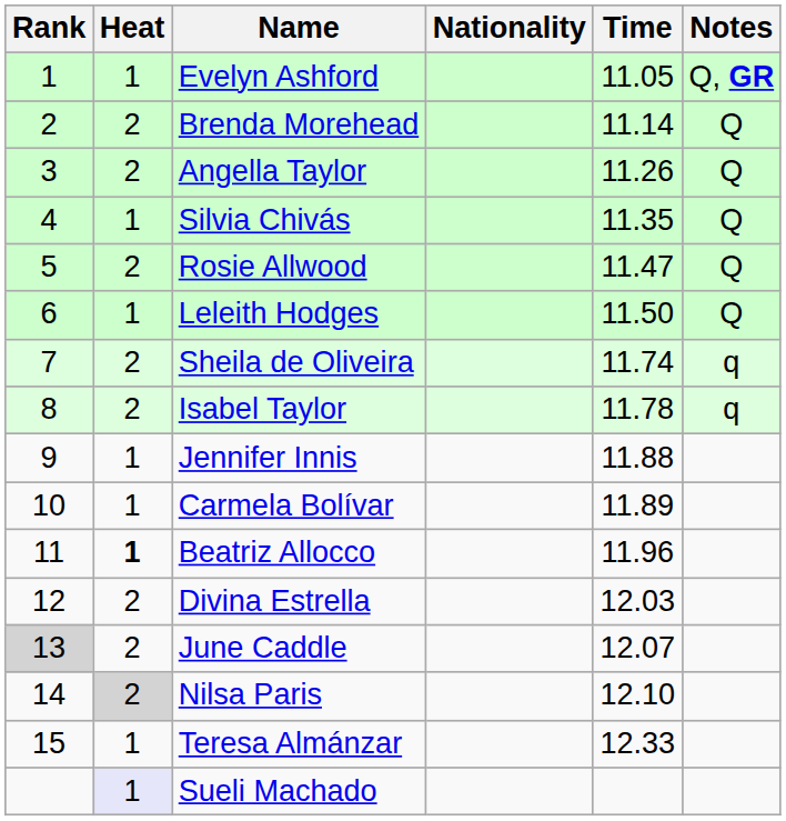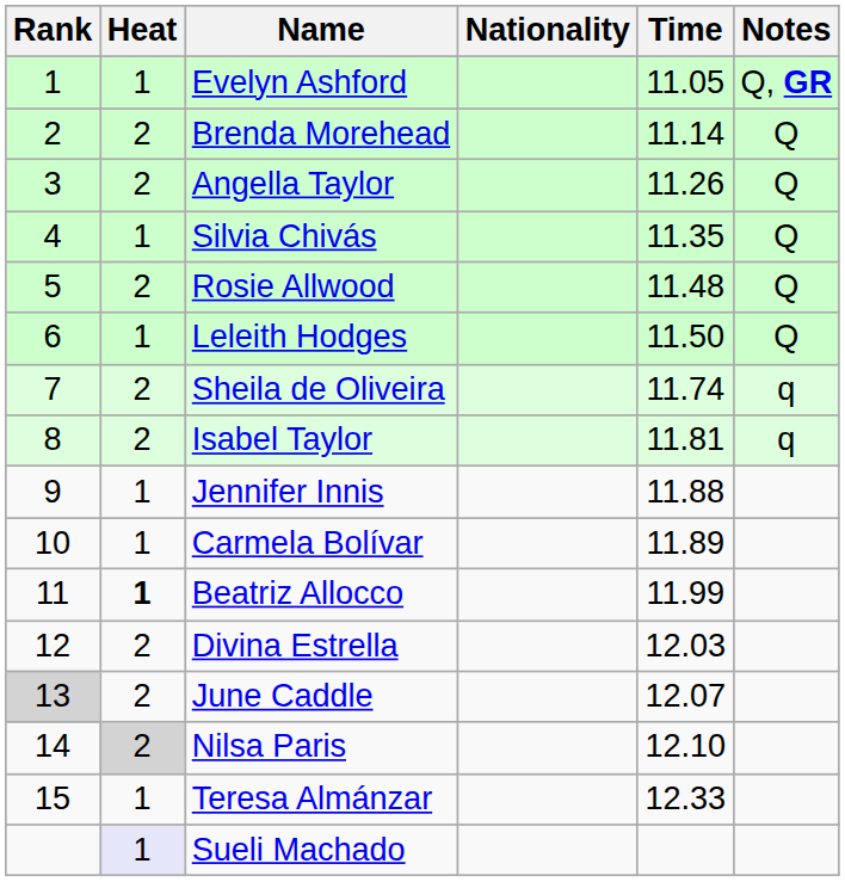 <table class="wikitable sortable" style="text-align:center">
 <tr>
 <th>Rank</th>
 <th>Heat</th>
 <th>Name</th>
 <th>Nationality</th>
 <th>Time</th>
 <th>Notes</th>
 </tr>
 <tr bgcolor=ccffcc>
 <td>1</td>
 <td>1</td>
 <td align=left><a href='#'>Evelyn Ashford</a></td>
 <td align=left></td>
 <td>11.05</td>
 <td>Q, <strong><a href='#'>GR</a></strong></td>
 </tr>
 <tr bgcolor=ccffcc>
 <td>2</td>
 <td>2</td>
 <td align=left><a href='#'>Brenda Morehead</a></td>
 <td align=left></td>
 <td>11.14</td>
 <td>Q</td>
 </tr>
 <tr bgcolor=ccffcc>
 <td>3</td>
 <td>2</td>
 <td align=left><a href='#'>Angella Taylor</a></td>
 <td align=left></td>
 <td>11.26</td>
 <td>Q</td>
 </tr>
 <tr bgcolor=ccffcc>
 <td>4</td>
 <td>1</td>
 <td align=left><a href='#'>Silvia Chivás</a></td>
 <td align=left></td>
 <td>11.35</td>
 <td>Q</td>
 </tr>
 <tr bgcolor=ccffcc>
 <td>5</td>
 <td>2</td>
 <td align=left><a href='#'>Rosie Allwood</a></td>
 <td align=left></td>
-<td>11.47</td>
+<td>11.48</td>
 <td>Q</td>
 </tr>
 <tr bgcolor=ccffcc>
 <td>6</td>
 <td>1</td>
 <td align=left><a href='#'>Leleith Hodges</a></td>
 <td align=left></td>
 <td>11.50</td>
 <td>Q</td>
 </tr>
 <tr bgcolor=ddffdd>
 <td>7</td>
 <td>2</td>
 <td align=left><a href='#'>Sheila de Oliveira</a></td>
 <td align=left></td>
 <td>11.74</td>
 <td>q</td>
 </tr>
 <tr bgcolor=ddffdd>
 <td>8</td>
 <td>2</td>
 <td align=left><a href='#'>Isabel Taylor</a></td>
 <td align=left></td>
-<td>11.78</td>
+<td>11.81</td>
 <td>q</td>
 </tr>
 <tr>
 <td>9</td>
 <td>1</td>
 <td align=left><a href='#'>Jennifer Innis</a></td>
 <td align=left></td>
 <td>11.88</td>
 <td></td>
 </tr>
 <tr>
 <td>10</td>
 <td>1</td>
 <td align=left><a href='#'>Carmela Bolívar</a></td>
 <td align=left></td>
 <td>11.89</td>
 <td></td>
 </tr>
 <tr>
 <td>11</td>
 <td><strong>1</strong></td>
 <td align=left><a href='#'>Beatriz Allocco</a></td>
 <td align=left></td>
-<td>11.96</td>
+<td>11.99</td>
 <td></td>
 </tr>
 <tr>
 <td>12</td>
 <td>2</td>
 <td align=left><a href='#'>Divina Estrella</a></td>
 <td align=left></td>
 <td>12.03</td>
 <td></td>
 </tr>
 <tr>
 <td style="background: lightgrey;">13</td>
 <td>2</td>
 <td align=left><a href='#'>June Caddle</a></td>
 <td align=left></td>
 <td>12.07</td>
 <td></td>
 </tr>
 <tr>
 <td>14</td>
 <td style="background: lightgrey;">2</td>
 <td align=left><a href='#'>Nilsa Paris</a></td>
 <td align=left></td>
 <td>12.10</td>
 <td></td>
 </tr>
 <tr>
 <td>15</td>
 <td>1</td>
 <td align=left><a href='#'>Teresa Almánzar</a></td>
 <td align=left></td>
 <td>12.33</td>
 <td></td>
 </tr>
 <tr>
 <td></td>
 <td style="background: lavender;">1</td>
 <td align=left><a href='#'>Sueli Machado</a></td>
 <td align=left></td>
 <td></td>
 <td></td>
 </tr>
 </table>
